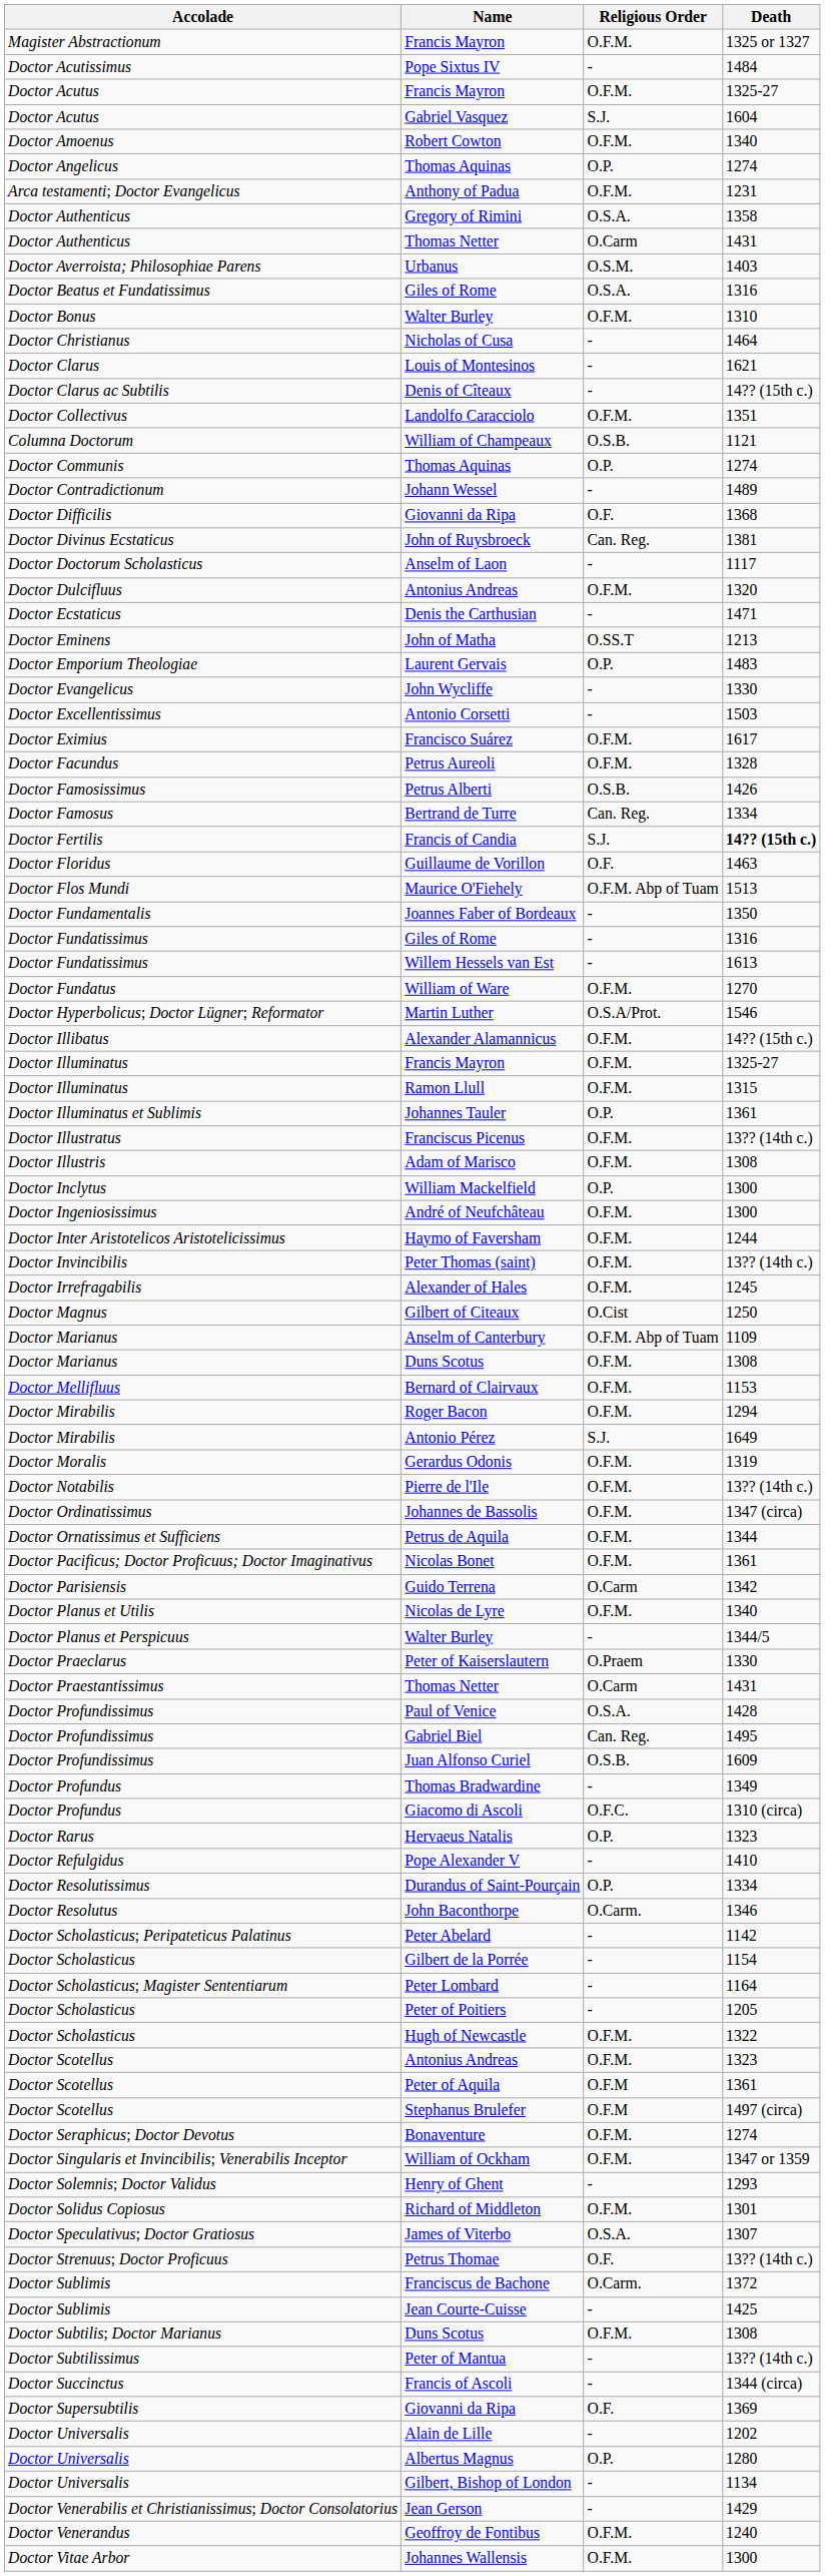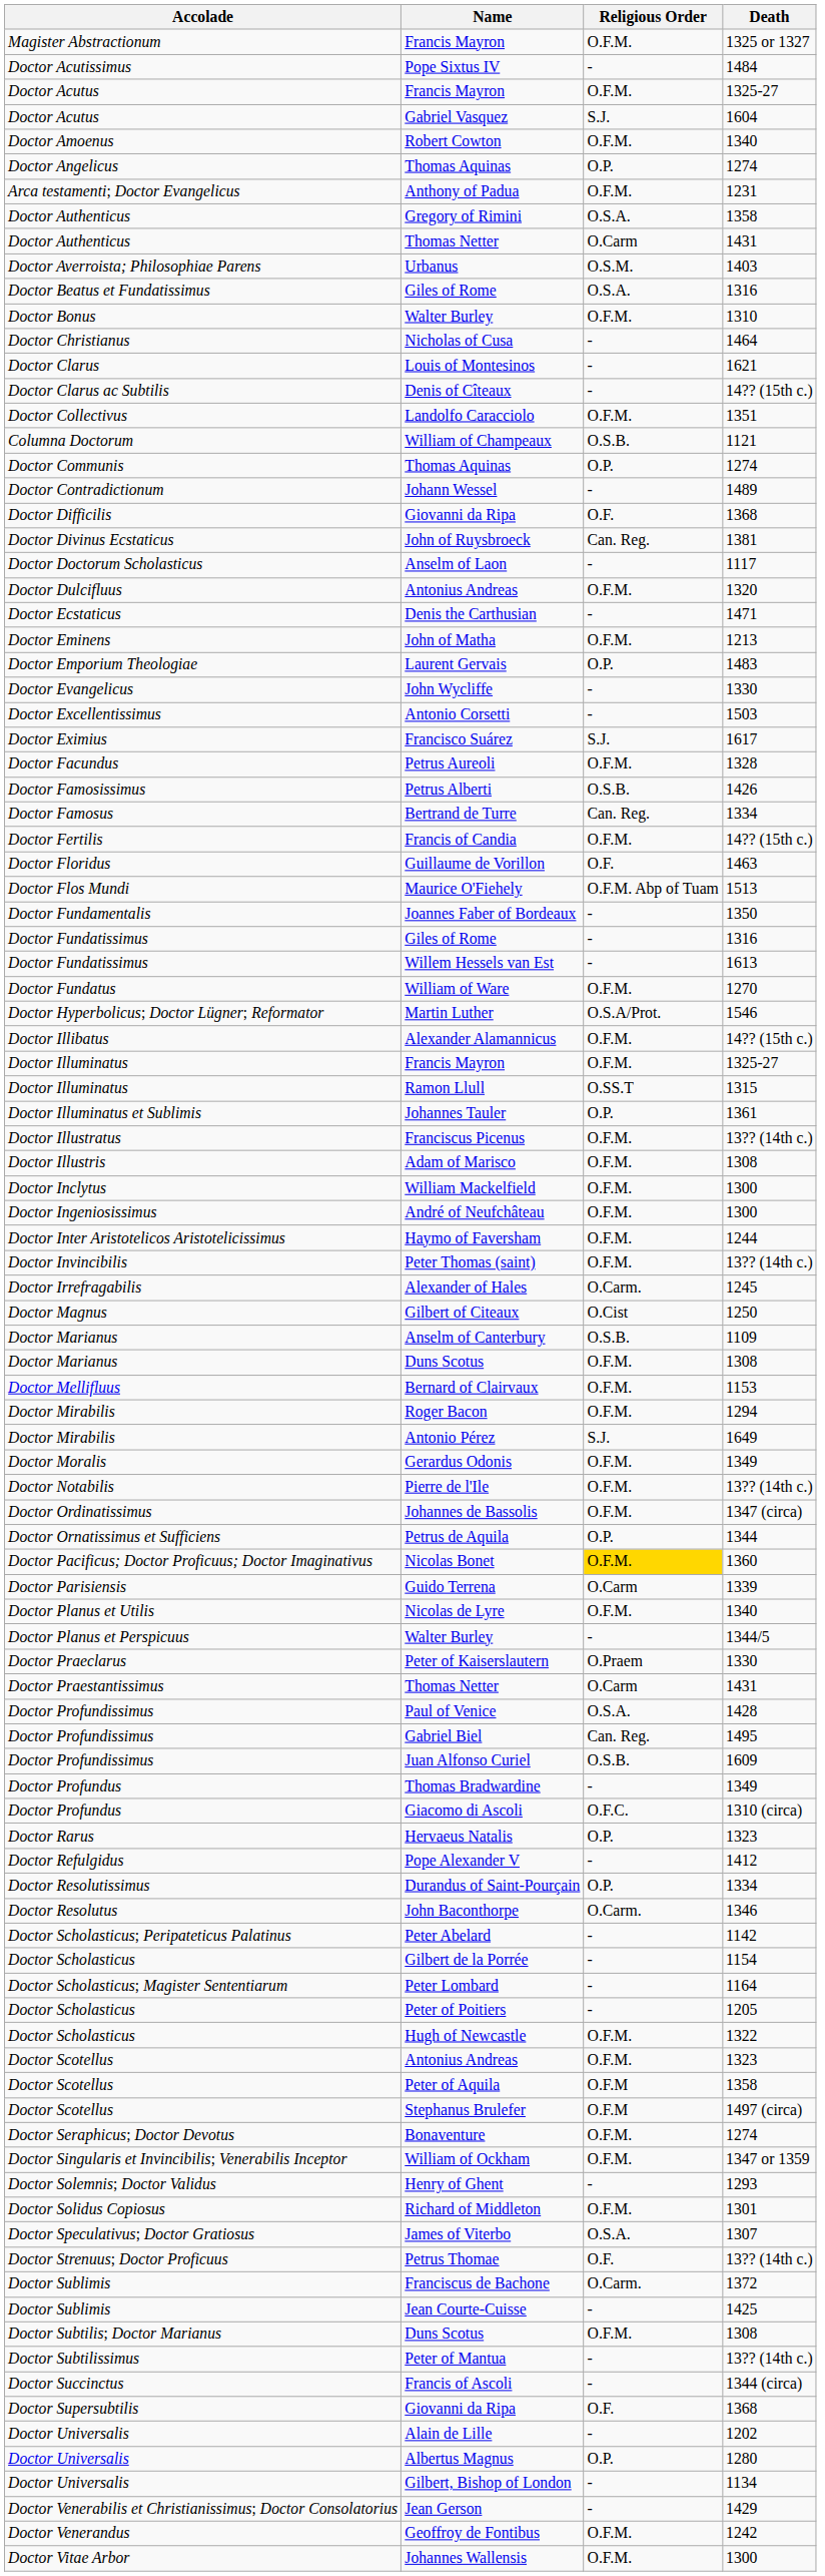 <table class="wikitable sortable">
 <tr>
 <th>Accolade</th>
 <th>Name</th>
 <th>Religious Order</th>
 <th>Death</th>
 </tr>
 <tr>
 <td><em>Magister Abstractionum</em></td>
 <td><a href='#'>Francis Mayron</a></td>
 <td>O.F.M.</td>
 <td>1325 or 1327</td>
 </tr>
 <tr>
 <td><em>Doctor Acutissimus</em></td>
 <td><a href='#'>Pope Sixtus IV</a></td>
 <td>-</td>
 <td>1484</td>
 </tr>
 <tr>
 <td><em>Doctor Acutus</em></td>
 <td><a href='#'>Francis Mayron</a></td>
 <td>O.F.M.</td>
 <td>1325-27</td>
 </tr>
 <tr>
 <td><em>Doctor Acutus</em></td>
 <td><a href='#'>Gabriel Vasquez</a></td>
 <td>S.J.</td>
 <td>1604</td>
 </tr>
 <tr>
 <td><em>Doctor Amoenus</em></td>
 <td><a href='#'>Robert Cowton</a></td>
 <td>O.F.M.</td>
 <td>1340</td>
 </tr>
 <tr>
 <td><em>Doctor Angelicus</em></td>
 <td><a href='#'>Thomas Aquinas</a></td>
 <td>O.P.</td>
 <td>1274</td>
 </tr>
 <tr>
 <td><em>Arca testamenti</em>; <em> Doctor Evangelicus</em></td>
 <td><a href='#'>Anthony of Padua</a></td>
 <td>O.F.M.</td>
 <td>1231</td>
 </tr>
 <tr>
 <td><em>Doctor Authenticus</em></td>
 <td><a href='#'>Gregory of Rimini</a></td>
 <td>O.S.A.</td>
 <td>1358</td>
 </tr>
 <tr>
 <td><em>Doctor Authenticus</em></td>
 <td><a href='#'>Thomas Netter</a></td>
 <td>O.Carm</td>
 <td>1431</td>
 </tr>
 <tr>
 <td><em>Doctor Averroista; Philosophiae Parens</em></td>
 <td><a href='#'>Urbanus</a></td>
 <td>O.S.M.</td>
 <td>1403</td>
 </tr>
 <tr>
 <td><em>Doctor Beatus et Fundatissimus</em></td>
 <td><a href='#'>Giles of Rome</a></td>
 <td>O.S.A.</td>
 <td>1316</td>
 </tr>
 <tr>
 <td><em>Doctor Bonus</em></td>
 <td><a href='#'>Walter Burley</a></td>
 <td>O.F.M.</td>
 <td>1310</td>
 </tr>
 <tr>
 <td><em>Doctor Christianus</em></td>
 <td><a href='#'>Nicholas of Cusa</a></td>
 <td>-</td>
 <td>1464</td>
 </tr>
 <tr>
 <td><em>Doctor Clarus</em></td>
 <td><a href='#'>Louis of Montesinos</a></td>
 <td>-</td>
 <td>1621</td>
 </tr>
 <tr>
 <td><em>Doctor Clarus ac Subtilis</em></td>
 <td><a href='#'>Denis of Cîteaux</a></td>
 <td>-</td>
 <td>14?? (15th c.)</td>
 </tr>
 <tr>
 <td><em>Doctor Collectivus</em></td>
 <td><a href='#'>Landolfo Caracciolo</a></td>
 <td>O.F.M.</td>
 <td>1351</td>
 </tr>
 <tr>
 <td><em>Columna Doctorum</em></td>
 <td><a href='#'>William of Champeaux</a></td>
 <td>O.S.B.</td>
 <td>1121</td>
 </tr>
 <tr>
 <td><em>Doctor Communis</em></td>
 <td><a href='#'>Thomas Aquinas</a></td>
 <td>O.P.</td>
 <td>1274</td>
 </tr>
 <tr>
 <td><em>Doctor Contradictionum</em></td>
 <td><a href='#'>Johann Wessel</a></td>
 <td>-</td>
 <td>1489</td>
 </tr>
 <tr>
 <td><em>Doctor Difficilis</em></td>
 <td><a href='#'>Giovanni da Ripa</a></td>
 <td>O.F.</td>
 <td>1368</td>
 </tr>
 <tr>
 <td><em>Doctor Divinus Ecstaticus</em></td>
 <td><a href='#'>John of Ruysbroeck</a></td>
 <td>Can. Reg.</td>
 <td>1381</td>
 </tr>
 <tr>
 <td><em>Doctor Doctorum Scholasticus</em></td>
 <td><a href='#'>Anselm of Laon</a></td>
 <td>-</td>
 <td>1117</td>
 </tr>
 <tr>
 <td><em>Doctor Dulcifluus</em></td>
 <td><a href='#'>Antonius Andreas</a></td>
 <td>O.F.M.</td>
 <td>1320</td>
 </tr>
 <tr>
 <td><em>Doctor Ecstaticus</em></td>
 <td><a href='#'>Denis the Carthusian</a></td>
 <td>-</td>
 <td>1471</td>
 </tr>
 <tr>
 <td><em>Doctor Eminens</em></td>
 <td><a href='#'>John of Matha</a></td>
-<td>O.SS.T</td>
+<td>O.F.M.</td>
 <td>1213</td>
 </tr>
 <tr>
 <td><em>Doctor Emporium Theologiae</em></td>
 <td><a href='#'>Laurent Gervais</a></td>
 <td>O.P.</td>
 <td>1483</td>
 </tr>
 <tr>
 <td><em>Doctor Evangelicus</em></td>
 <td><a href='#'>John Wycliffe</a></td>
 <td>-</td>
 <td>1330</td>
 </tr>
 <tr>
 <td><em>Doctor Excellentissimus</em></td>
 <td><a href='#'>Antonio Corsetti</a></td>
 <td>-</td>
 <td>1503</td>
 </tr>
 <tr>
 <td><em>Doctor Eximius</em></td>
 <td><a href='#'>Francisco Suárez</a></td>
-<td>O.F.M.</td>
+<td>S.J.</td>
 <td>1617</td>
 </tr>
 <tr>
 <td><em>Doctor Facundus</em></td>
 <td><a href='#'>Petrus Aureoli</a></td>
 <td>O.F.M.</td>
 <td>1328</td>
 </tr>
 <tr>
 <td><em>Doctor Famosissimus</em></td>
 <td><a href='#'>Petrus Alberti</a></td>
 <td>O.S.B.</td>
 <td>1426</td>
 </tr>
 <tr>
 <td><em>Doctor Famosus</em></td>
 <td><a href='#'>Bertrand de Turre</a></td>
 <td>Can. Reg.</td>
 <td>1334</td>
 </tr>
 <tr>
 <td><em>Doctor Fertilis</em></td>
 <td><a href='#'>Francis of Candia</a></td>
-<td>S.J.</td>
-<td><strong>14?? (15th c.)</strong></td>
+<td>O.F.M.</td>
+<td>14?? (15th c.)</td>
 </tr>
 <tr>
 <td><em>Doctor Floridus</em></td>
 <td><a href='#'>Guillaume de Vorillon</a></td>
 <td>O.F.</td>
 <td>1463</td>
 </tr>
 <tr>
 <td><em>Doctor Flos Mundi</em></td>
 <td><a href='#'>Maurice O'Fiehely</a></td>
 <td>O.F.M. Abp of Tuam</td>
 <td>1513</td>
 </tr>
 <tr>
 <td><em>Doctor Fundamentalis</em></td>
 <td><a href='#'>Joannes Faber of Bordeaux</a></td>
 <td>-</td>
 <td>1350</td>
 </tr>
 <tr>
 <td><em>Doctor Fundatissimus</em></td>
 <td><a href='#'>Giles of Rome</a></td>
 <td>-</td>
 <td>1316</td>
 </tr>
 <tr>
 <td><em>Doctor Fundatissimus</em></td>
 <td><a href='#'>Willem Hessels van Est</a></td>
 <td>-</td>
 <td>1613</td>
 </tr>
 <tr>
 <td><em>Doctor Fundatus</em></td>
 <td><a href='#'>William of Ware</a></td>
 <td>O.F.M.</td>
 <td>1270</td>
 </tr>
 <tr>
 <td><em>Doctor Hyperbolicus</em>; <em>Doctor Lügner</em>; <em>Reformator</em></td>
 <td><a href='#'>Martin Luther</a></td>
 <td>O.S.A/Prot.</td>
 <td>1546</td>
 </tr>
 <tr>
 <td><em>Doctor Illibatus</em></td>
 <td><a href='#'>Alexander Alamannicus</a></td>
 <td>O.F.M.</td>
 <td>14?? (15th c.)</td>
 </tr>
 <tr>
 <td><em>Doctor Illuminatus</em></td>
 <td><a href='#'>Francis Mayron</a></td>
 <td>O.F.M.</td>
 <td>1325-27</td>
 </tr>
 <tr>
 <td><em>Doctor Illuminatus</em></td>
 <td><a href='#'>Ramon Llull</a></td>
-<td>O.F.M.</td>
+<td>O.SS.T</td>
 <td>1315</td>
 </tr>
 <tr>
 <td><em>Doctor Illuminatus et Sublimis</em></td>
 <td><a href='#'>Johannes Tauler</a></td>
 <td>O.P.</td>
 <td>1361</td>
 </tr>
 <tr>
 <td><em>Doctor Illustratus</em></td>
 <td><a href='#'>Franciscus Picenus</a></td>
 <td>O.F.M.</td>
 <td>13?? (14th c.)</td>
 </tr>
 <tr>
 <td><em>Doctor Illustris</em></td>
 <td><a href='#'>Adam of Marisco</a></td>
 <td>O.F.M.</td>
 <td>1308</td>
 </tr>
 <tr>
 <td><em>Doctor Inclytus</em></td>
 <td><a href='#'>William Mackelfield</a></td>
-<td>O.P.</td>
+<td>O.F.M.</td>
 <td>1300</td>
 </tr>
 <tr>
 <td><em>Doctor Ingeniosissimus</em></td>
 <td><a href='#'>André of Neufchâteau</a></td>
 <td>O.F.M.</td>
 <td>1300</td>
 </tr>
 <tr>
 <td><em>Doctor Inter Aristotelicos Aristotelicissimus</em></td>
 <td><a href='#'>Haymo of Faversham</a></td>
 <td>O.F.M.</td>
 <td>1244</td>
 </tr>
 <tr>
 <td><em>Doctor Invincibilis</em></td>
 <td><a href='#'>Peter Thomas (saint)</a></td>
 <td>O.F.M.</td>
 <td>13?? (14th c.)</td>
 </tr>
 <tr>
 <td><em>Doctor Irrefragabilis</em></td>
 <td><a href='#'>Alexander of Hales</a></td>
-<td>O.F.M.</td>
+<td>O.Carm.</td>
 <td>1245</td>
 </tr>
 <tr>
 <td><em>Doctor Magnus</em></td>
 <td><a href='#'>Gilbert of Citeaux</a></td>
 <td>O.Cist</td>
 <td>1250</td>
 </tr>
 <tr>
 <td><em>Doctor Marianus</em></td>
 <td><a href='#'>Anselm of Canterbury</a></td>
-<td>O.F.M. Abp of Tuam</td>
+<td>O.S.B.</td>
 <td>1109</td>
 </tr>
 <tr>
 <td><em>Doctor Marianus</em></td>
 <td><a href='#'>Duns Scotus</a></td>
 <td>O.F.M.</td>
 <td>1308</td>
 </tr>
 <tr>
 <td><em><a href='#'>Doctor Mellifluus</a></em></td>
 <td><a href='#'>Bernard of Clairvaux</a></td>
 <td>O.F.M.</td>
 <td>1153</td>
 </tr>
 <tr>
 <td><em>Doctor Mirabilis</em></td>
 <td><a href='#'>Roger Bacon</a></td>
 <td>O.F.M.</td>
 <td>1294</td>
 </tr>
 <tr>
 <td><em>Doctor Mirabilis</em></td>
 <td><a href='#'>Antonio Pérez</a></td>
 <td>S.J.</td>
 <td>1649</td>
 </tr>
 <tr>
 <td><em>Doctor Moralis</em></td>
 <td><a href='#'>Gerardus Odonis</a></td>
 <td>O.F.M.</td>
-<td>1319</td>
+<td>1349</td>
 </tr>
 <tr>
 <td><em>Doctor Notabilis</em></td>
 <td><a href='#'>Pierre de l'Ile</a></td>
 <td>O.F.M.</td>
 <td>13?? (14th c.)</td>
 </tr>
 <tr>
 <td><em>Doctor Ordinatissimus</em></td>
 <td><a href='#'>Johannes de Bassolis</a></td>
 <td>O.F.M.</td>
 <td>1347 (circa)</td>
 </tr>
 <tr>
 <td><em>Doctor Ornatissimus et Sufficiens</em></td>
 <td><a href='#'>Petrus de Aquila</a></td>
-<td>O.F.M.</td>
+<td>O.P.</td>
 <td>1344</td>
 </tr>
 <tr>
 <td><em>Doctor Pacificus;</em> <em>Doctor Proficuus; Doctor Imaginativus</em></td>
 <td><a href='#'>Nicolas Bonet</a></td>
-<td>O.F.M.</td>
-<td>1361</td>
+<td style="background: gold;">O.F.M.</td>
+<td>1360</td>
 </tr>
 <tr>
 <td><em>Doctor Parisiensis</em></td>
 <td><a href='#'>Guido Terrena</a></td>
 <td>O.Carm</td>
-<td>1342</td>
+<td>1339</td>
 </tr>
 <tr>
 <td><em>Doctor Planus et Utilis</em></td>
 <td><a href='#'>Nicolas de Lyre</a></td>
 <td>O.F.M.</td>
 <td>1340</td>
 </tr>
 <tr>
 <td><em>Doctor Planus et Perspicuus</em></td>
 <td><a href='#'>Walter Burley</a></td>
 <td>-</td>
 <td>1344/5</td>
 </tr>
 <tr>
 <td><em>Doctor Praeclarus</em></td>
 <td><a href='#'>Peter of Kaiserslautern</a></td>
 <td>O.Praem</td>
 <td>1330</td>
 </tr>
 <tr>
 <td><em>Doctor Praestantissimus</em></td>
 <td><a href='#'>Thomas Netter</a></td>
 <td>O.Carm</td>
 <td>1431</td>
 </tr>
 <tr>
 <td><em>Doctor Profundissimus</em></td>
 <td><a href='#'>Paul of Venice</a></td>
 <td>O.S.A.</td>
 <td>1428</td>
 </tr>
 <tr>
 <td><em>Doctor Profundissimus</em></td>
 <td><a href='#'>Gabriel Biel</a></td>
 <td>Can. Reg.</td>
 <td>1495</td>
 </tr>
 <tr>
 <td><em>Doctor Profundissimus</em></td>
 <td><a href='#'>Juan Alfonso Curiel</a></td>
 <td>O.S.B.</td>
 <td>1609</td>
 </tr>
 <tr>
 <td><em>Doctor Profundus</em></td>
 <td><a href='#'>Thomas Bradwardine</a></td>
 <td>-</td>
 <td>1349</td>
 </tr>
 <tr>
 <td><em>Doctor Profundus</em></td>
 <td><a href='#'>Giacomo di Ascoli</a></td>
 <td>O.F.C.</td>
 <td>1310 (circa)</td>
 </tr>
 <tr>
 <td><em>Doctor Rarus</em></td>
 <td><a href='#'>Hervaeus Natalis</a></td>
 <td>O.P.</td>
 <td>1323</td>
 </tr>
 <tr>
 <td><em>Doctor Refulgidus</em></td>
 <td><a href='#'>Pope Alexander V</a></td>
 <td>-</td>
-<td>1410</td>
+<td>1412</td>
 </tr>
 <tr>
 <td><em>Doctor Resolutissimus</em></td>
 <td><a href='#'>Durandus of Saint-Pourçain</a></td>
 <td>O.P.</td>
 <td>1334</td>
 </tr>
 <tr>
 <td><em>Doctor Resolutus</em></td>
 <td><a href='#'>John Baconthorpe</a></td>
 <td>O.Carm.</td>
 <td>1346</td>
 </tr>
 <tr>
 <td><em>Doctor Scholasticus</em>; <em>Peripateticus Palatinus</em></td>
 <td><a href='#'>Peter Abelard</a></td>
 <td>-</td>
 <td>1142</td>
 </tr>
 <tr>
 <td><em>Doctor Scholasticus</em></td>
 <td><a href='#'>Gilbert de la Porrée</a></td>
 <td>-</td>
 <td>1154</td>
 </tr>
 <tr>
 <td><em>Doctor Scholasticus</em>; <em>Magister Sententiarum</em></td>
 <td><a href='#'>Peter Lombard</a></td>
 <td>-</td>
 <td>1164</td>
 </tr>
 <tr>
 <td><em>Doctor Scholasticus</em></td>
 <td><a href='#'>Peter of Poitiers</a></td>
 <td>-</td>
 <td>1205</td>
 </tr>
 <tr>
 <td><em>Doctor Scholasticus</em></td>
 <td><a href='#'>Hugh of Newcastle</a></td>
 <td>O.F.M.</td>
 <td>1322</td>
 </tr>
 <tr>
 <td><em>Doctor Scotellus</em></td>
 <td><a href='#'>Antonius Andreas</a></td>
 <td>O.F.M.</td>
 <td>1323</td>
 </tr>
 <tr>
 <td><em>Doctor Scotellus</em></td>
 <td><a href='#'>Peter of Aquila</a></td>
 <td>O.F.M</td>
-<td>1361</td>
+<td>1358</td>
 </tr>
 <tr>
 <td><em>Doctor Scotellus</em></td>
 <td><a href='#'>Stephanus Brulefer</a></td>
 <td>O.F.M</td>
 <td>1497 (circa)</td>
 </tr>
 <tr>
 <td><em>Doctor Seraphicus</em>; <em>Doctor Devotus</em></td>
 <td><a href='#'>Bonaventure</a></td>
 <td>O.F.M.</td>
 <td>1274</td>
 </tr>
 <tr>
 <td><em>Doctor Singularis et Invincibilis</em>; <em>Venerabilis Inceptor</em></td>
 <td><a href='#'>William of Ockham</a></td>
 <td>O.F.M.</td>
 <td>1347 or 1359</td>
 </tr>
 <tr>
 <td><em>Doctor Solemnis</em>; <em>Doctor Validus</em></td>
 <td><a href='#'>Henry of Ghent</a></td>
 <td>-</td>
 <td>1293</td>
 </tr>
 <tr>
 <td><em>Doctor Solidus Copiosus</em></td>
 <td><a href='#'>Richard of Middleton</a></td>
 <td>O.F.M.</td>
 <td>1301</td>
 </tr>
 <tr>
 <td><em>Doctor Speculativus</em>; <em>Doctor Gratiosus</em></td>
 <td><a href='#'>James of Viterbo</a></td>
 <td>O.S.A.</td>
 <td>1307</td>
 </tr>
 <tr>
 <td><em>Doctor Strenuus</em>; <em>Doctor Proficuus</em></td>
 <td><a href='#'>Petrus Thomae</a></td>
 <td>O.F.</td>
 <td>13?? (14th c.)</td>
 </tr>
 <tr>
 <td><em>Doctor Sublimis</em></td>
 <td><a href='#'>Franciscus de Bachone</a></td>
 <td>O.Carm.</td>
 <td>1372</td>
 </tr>
 <tr>
 <td><em>Doctor Sublimis</em></td>
 <td><a href='#'>Jean Courte-Cuisse</a></td>
 <td>-</td>
 <td>1425</td>
 </tr>
 <tr>
 <td><em>Doctor Subtilis</em>; <em>Doctor Marianus</em></td>
 <td><a href='#'>Duns Scotus</a></td>
 <td>O.F.M.</td>
 <td>1308</td>
 </tr>
 <tr>
 <td><em>Doctor Subtilissimus</em></td>
 <td><a href='#'>Peter of Mantua</a></td>
 <td>-</td>
 <td>13?? (14th c.)</td>
 </tr>
 <tr>
 <td><em>Doctor Succinctus</em></td>
 <td><a href='#'>Francis of Ascoli</a></td>
 <td>-</td>
 <td>1344 (circa)</td>
 </tr>
 <tr>
 <td><em>Doctor Supersubtilis</em></td>
 <td><a href='#'>Giovanni da Ripa</a></td>
 <td>O.F.</td>
-<td>1369</td>
+<td>1368</td>
 </tr>
 <tr>
 <td><em>Doctor Universalis</em></td>
 <td><a href='#'>Alain de Lille</a></td>
 <td>-</td>
 <td>1202</td>
 </tr>
 <tr>
 <td><em><a href='#'>Doctor Universalis</a></em></td>
 <td><a href='#'>Albertus Magnus</a></td>
 <td>O.P.</td>
 <td>1280</td>
 </tr>
 <tr>
 <td><em>Doctor Universalis</em></td>
 <td><a href='#'>Gilbert, Bishop of London</a></td>
 <td>-</td>
 <td>1134</td>
 </tr>
 <tr>
 <td><em>Doctor Venerabilis et Christianissimus</em>; <em>Doctor Consolatorius</em></td>
 <td><a href='#'>Jean Gerson</a></td>
 <td>-</td>
 <td>1429</td>
 </tr>
 <tr>
 <td><em>Doctor Venerandus</em></td>
 <td><a href='#'>Geoffroy de Fontibus</a></td>
 <td>O.F.M.</td>
-<td>1240</td>
+<td>1242</td>
 </tr>
 <tr>
 <td><em>Doctor Vitae Arbor</em></td>
 <td><a href='#'>Johannes Wallensis</a></td>
 <td>O.F.M.</td>
 <td>1300</td>
 </tr>
 </table>
